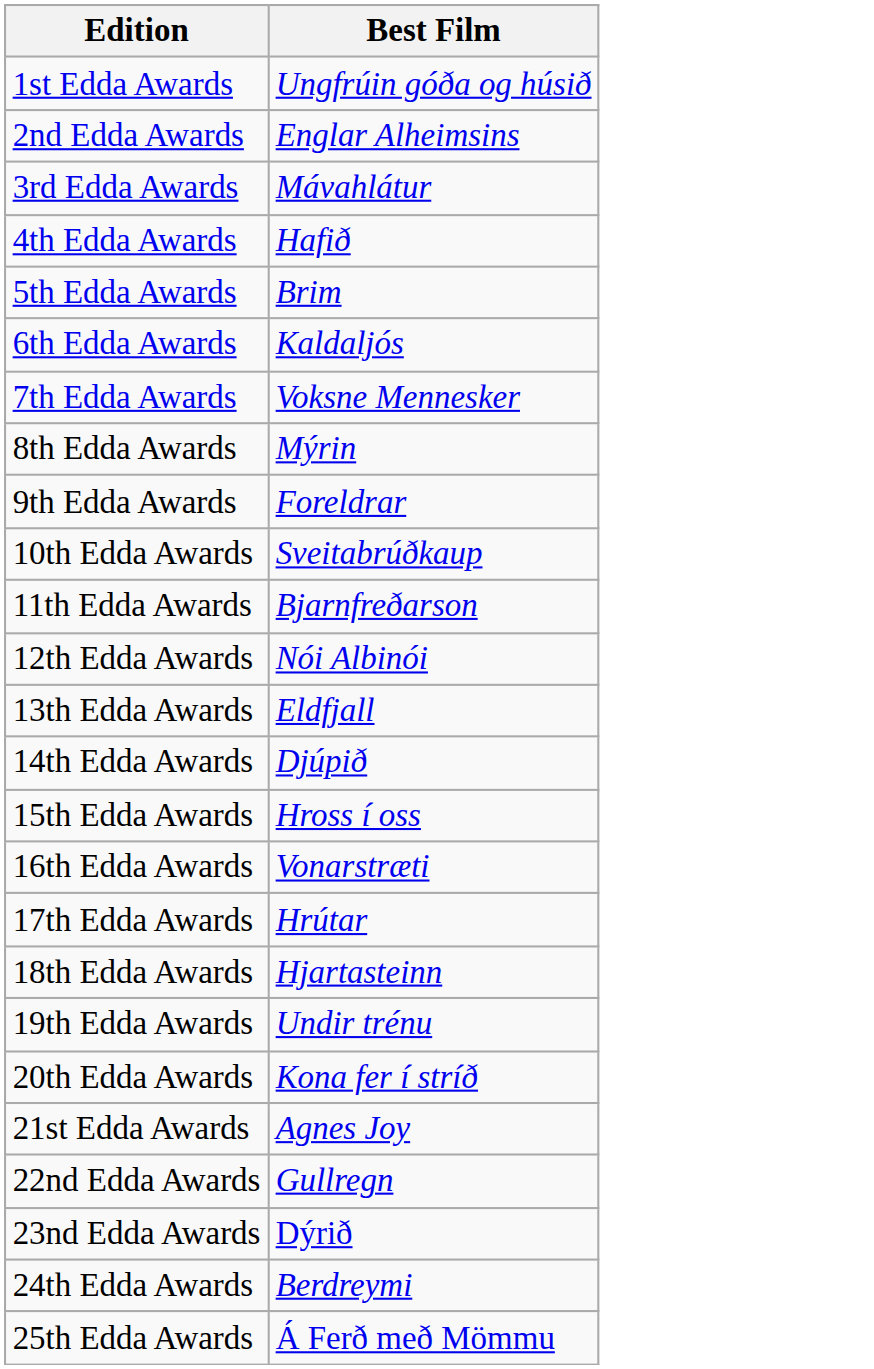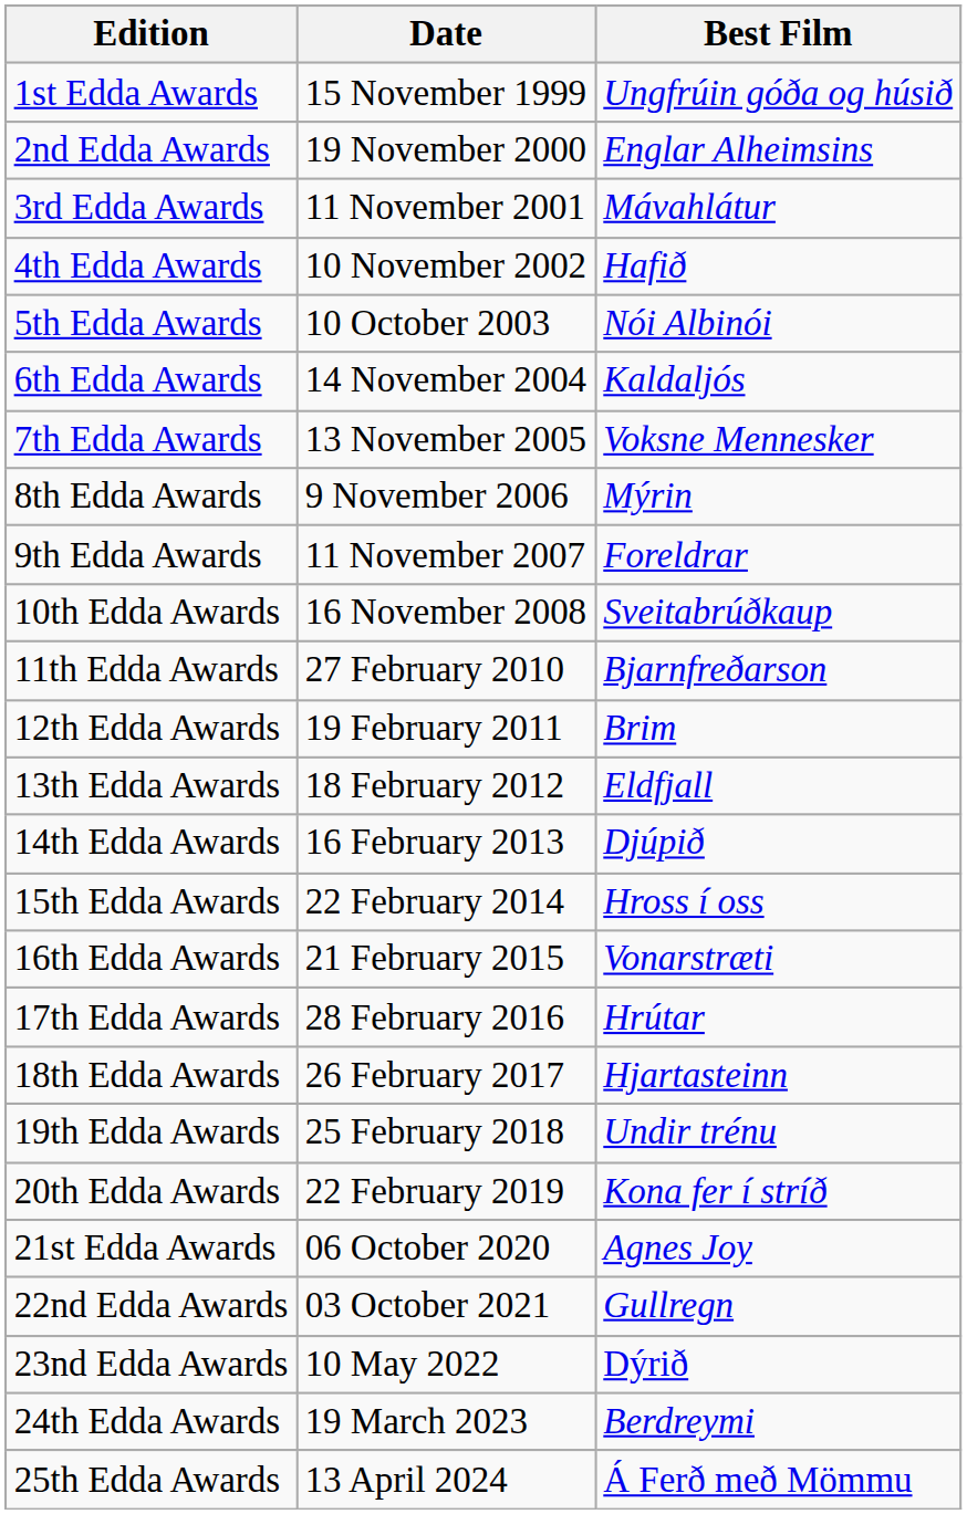 <table class="wikitable">
 <tr>
 <th>Edition</th>
+<th>Date</th>
 <th>Best Film</th>
 </tr>
 <tr>
 <td><a href='#'>1st Edda Awards</a></td>
+<td>15 November 1999</td>
 <td><em><a href='#'>Ungfrúin góða og húsið</a></em></td>
 </tr>
 <tr>
 <td><a href='#'>2nd Edda Awards</a></td>
+<td>19 November 2000</td>
 <td><em><a href='#'>Englar Alheimsins</a></em></td>
 </tr>
 <tr>
 <td><a href='#'>3rd Edda Awards</a></td>
+<td>11 November 2001</td>
 <td><em><a href='#'>Mávahlátur</a></em></td>
 </tr>
 <tr>
 <td><a href='#'>4th Edda Awards</a></td>
+<td>10 November 2002</td>
 <td><em><a href='#'>Hafið</a></em></td>
 </tr>
 <tr>
 <td><a href='#'>5th Edda Awards</a></td>
-<td><em><a href='#'>Brim</a></em></td>
+<td>10 October 2003</td>
+<td><em><a href='#'>Nói Albinói</a></em></td>
 </tr>
 <tr>
 <td><a href='#'>6th Edda Awards</a></td>
+<td>14 November 2004</td>
 <td><em><a href='#'>Kaldaljós</a></em></td>
 </tr>
 <tr>
 <td><a href='#'>7th Edda Awards</a></td>
+<td>13 November 2005</td>
 <td><em><a href='#'>Voksne Mennesker</a></em></td>
 </tr>
 <tr>
 <td>8th Edda Awards</td>
+<td>9 November 2006</td>
 <td><em><a href='#'>Mýrin</a></em></td>
 </tr>
 <tr>
 <td>9th Edda Awards</td>
+<td>11 November 2007</td>
 <td><em><a href='#'>Foreldrar</a></em></td>
 </tr>
 <tr>
 <td>10th Edda Awards</td>
+<td>16 November 2008</td>
 <td><em><a href='#'>Sveitabrúðkaup</a></em></td>
 </tr>
 <tr>
 <td>11th Edda Awards</td>
+<td>27 February 2010</td>
 <td><em><a href='#'>Bjarnfreðarson</a></em></td>
 </tr>
 <tr>
 <td>12th Edda Awards</td>
-<td><em><a href='#'>Nói Albinói</a></em></td>
+<td>19 February 2011</td>
+<td><em><a href='#'>Brim</a></em></td>
 </tr>
 <tr>
 <td>13th Edda Awards</td>
+<td>18 February 2012</td>
 <td><em><a href='#'>Eldfjall</a></em></td>
 </tr>
 <tr>
 <td>14th Edda Awards</td>
+<td>16 February 2013</td>
 <td><em><a href='#'>Djúpið</a></em></td>
 </tr>
 <tr>
 <td>15th Edda Awards</td>
+<td>22 February 2014</td>
 <td><em><a href='#'>Hross í oss</a></em></td>
 </tr>
 <tr>
 <td>16th Edda Awards</td>
+<td>21 February 2015</td>
 <td><em><a href='#'>Vonarstræti</a></em></td>
 </tr>
 <tr>
 <td>17th Edda Awards</td>
+<td>28 February 2016</td>
 <td><em><a href='#'>Hrútar</a></em></td>
 </tr>
 <tr>
 <td>18th Edda Awards</td>
+<td>26 February 2017</td>
 <td><em><a href='#'>Hjartasteinn </a></em></td>
 </tr>
 <tr>
 <td>19th Edda Awards</td>
+<td>25 February 2018</td>
 <td><em><a href='#'>Undir trénu</a></em></td>
 </tr>
 <tr>
 <td>20th Edda Awards</td>
+<td>22 February 2019</td>
 <td><em><a href='#'>Kona fer í stríð</a></em></td>
 </tr>
 <tr>
 <td>21st Edda Awards</td>
+<td>06 October 2020</td>
 <td><em><a href='#'>Agnes Joy</a></em></td>
 </tr>
 <tr>
 <td>22nd Edda Awards</td>
+<td>03 October 2021</td>
 <td><em><a href='#'>Gullregn</a></em></td>
 </tr>
 <tr>
 <td>23nd Edda Awards</td>
+<td>10 May 2022</td>
 <td><em><a href='#'></em> Dýrið <em></a></em></td>
 </tr>
 <tr>
 <td>24th Edda Awards</td>
+<td>19 March 2023</td>
 <td><em><a href='#'>Berdreymi</a></em></td>
 </tr>
 <tr>
 <td>25th Edda Awards</td>
+<td>13 April 2024</td>
 <td><em><a href='#'></em>Á Ferð með Mömmu<em></a></em></td>
 </tr>
 </table>
